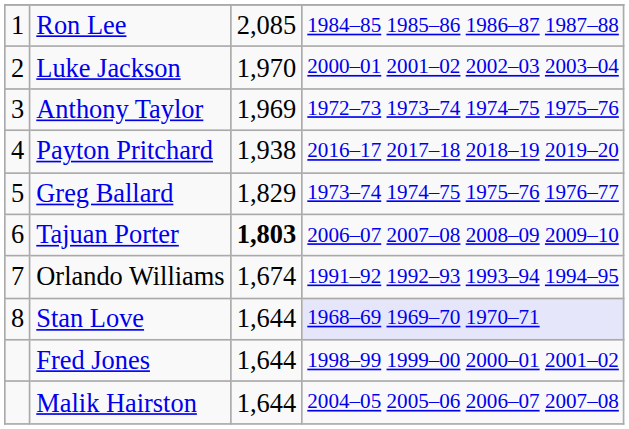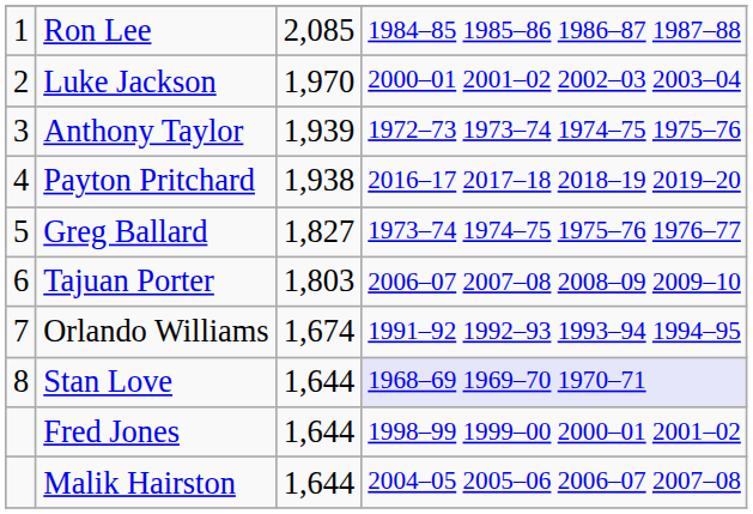 <table class="wikitable">
 <tr>
 </tr>
 <tr>
 <td>1</td>
 <td><a href='#'>Ron Lee</a></td>
 <td>2,085</td>
 <td style="font-size:80%;"><a href='#'>1984–85</a> <a href='#'>1985–86</a> <a href='#'>1986–87</a> <a href='#'>1987–88</a></td>
 </tr>
 <tr>
 <td>2</td>
 <td><a href='#'>Luke Jackson</a></td>
 <td>1,970</td>
 <td style="font-size:80%;"><a href='#'>2000–01</a> <a href='#'>2001–02</a> <a href='#'>2002–03</a> <a href='#'>2003–04</a></td>
 </tr>
 <tr>
 <td>3</td>
 <td><a href='#'>Anthony Taylor</a></td>
-<td>1,969</td>
+<td>1,939</td>
 <td style="font-size:80%;"><a href='#'>1972–73</a> <a href='#'>1973–74</a> <a href='#'>1974–75</a> <a href='#'>1975–76</a></td>
 </tr>
 <tr>
 <td>4</td>
 <td><a href='#'>Payton Pritchard</a></td>
 <td>1,938</td>
 <td style="font-size:80%;"><a href='#'>2016–17</a> <a href='#'>2017–18</a> <a href='#'>2018–19</a> <a href='#'>2019–20</a></td>
 </tr>
 <tr>
 <td>5</td>
 <td><a href='#'>Greg Ballard</a></td>
-<td>1,829</td>
+<td>1,827</td>
 <td style="font-size:80%;"><a href='#'>1973–74</a> <a href='#'>1974–75</a> <a href='#'>1975–76</a> <a href='#'>1976–77</a></td>
 </tr>
 <tr>
 <td>6</td>
 <td><a href='#'>Tajuan Porter</a></td>
-<td><strong>1,803</strong></td>
+<td>1,803</td>
 <td style="font-size:80%;"><a href='#'>2006–07</a> <a href='#'>2007–08</a> <a href='#'>2008–09</a> <a href='#'>2009–10</a></td>
 </tr>
 <tr>
 <td>7</td>
 <td>Orlando Williams</td>
 <td>1,674</td>
 <td style="font-size:80%;"><a href='#'>1991–92</a> <a href='#'>1992–93</a> <a href='#'>1993–94</a> <a href='#'>1994–95</a></td>
 </tr>
 <tr>
 <td>8</td>
 <td><a href='#'>Stan Love</a></td>
 <td>1,644</td>
 <td style="background: lavender; font-size:80%;"><a href='#'>1968–69</a> <a href='#'>1969–70</a> <a href='#'>1970–71</a></td>
 </tr>
 <tr>
 <td></td>
 <td><a href='#'>Fred Jones</a></td>
 <td>1,644</td>
 <td style="font-size:80%;"><a href='#'>1998–99</a> <a href='#'>1999–00</a> <a href='#'>2000–01</a> <a href='#'>2001–02</a></td>
 </tr>
 <tr>
 <td></td>
 <td><a href='#'>Malik Hairston</a></td>
 <td>1,644</td>
 <td style="font-size:80%;"><a href='#'>2004–05</a> <a href='#'>2005–06</a> <a href='#'>2006–07</a> <a href='#'>2007–08</a></td>
 </tr>
 </table>
